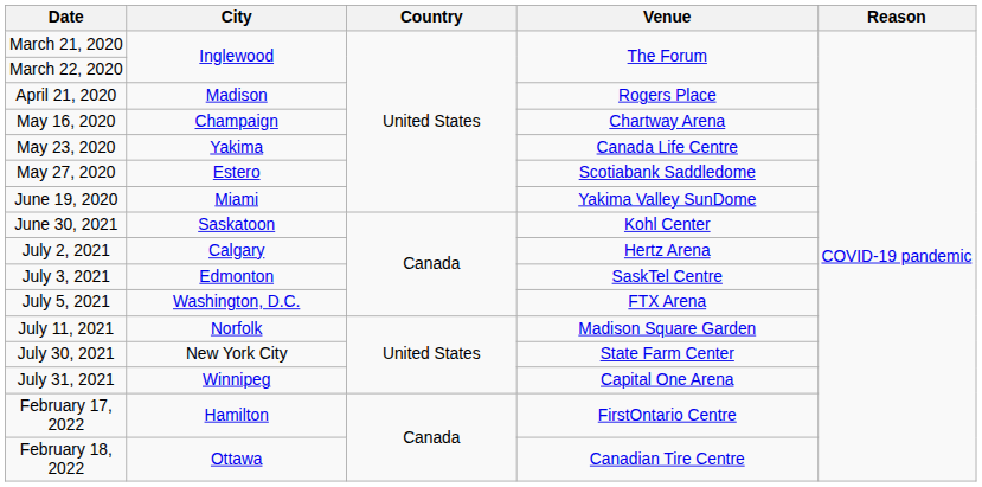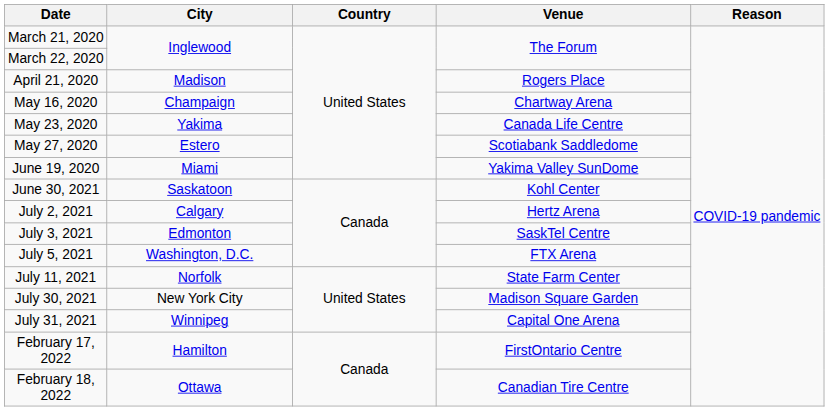 <table class="wikitable plainrowheaders" style="text-align:center;">
 <tr>
 <th scope="col" style="width:7em;">Date</th>
 <th scope="col" style="width:13em;">City</th>
 <th scope="col" style="width:10em;">Country</th>
 <th scope="col" style="width:18em;">Venue</th>
 <th>Reason</th>
 </tr>
 <tr>
 <td>March 21, 2020</td>
 <td rowspan="2"><a href='#'>Inglewood</a></td>
 <td rowspan="7">United States</td>
 <td rowspan="2"><a href='#'>The Forum</a></td>
 <td rowspan="16"><a href='#'>COVID-19 pandemic</a></td>
 </tr>
 <tr>
 <td>March 22, 2020</td>
 </tr>
 <tr>
 <td>April 21, 2020</td>
 <td><a href='#'>Madison</a></td>
 <td><a href='#'>Rogers Place</a></td>
 </tr>
 <tr>
 <td>May 16, 2020</td>
 <td><a href='#'>Champaign</a></td>
 <td><a href='#'>Chartway Arena</a></td>
 </tr>
 <tr>
 <td>May 23, 2020</td>
 <td><a href='#'>Yakima</a></td>
 <td><a href='#'>Canada Life Centre</a></td>
 </tr>
 <tr>
 <td>May 27, 2020</td>
 <td><a href='#'>Estero</a></td>
 <td><a href='#'>Scotiabank Saddledome</a></td>
 </tr>
 <tr>
 <td>June 19, 2020</td>
 <td><a href='#'>Miami</a></td>
 <td><a href='#'>Yakima Valley SunDome</a></td>
 </tr>
 <tr>
 <td>June 30, 2021</td>
 <td><a href='#'>Saskatoon</a></td>
 <td rowspan="4">Canada</td>
 <td><a href='#'>Kohl Center</a></td>
 </tr>
 <tr>
 <td>July 2, 2021</td>
 <td><a href='#'>Calgary</a></td>
 <td><a href='#'>Hertz Arena</a></td>
 </tr>
 <tr>
 <td>July 3, 2021</td>
 <td><a href='#'>Edmonton</a></td>
 <td><a href='#'>SaskTel Centre</a></td>
 </tr>
 <tr>
 <td>July 5, 2021</td>
 <td><a href='#'>Washington, D.C.</a></td>
 <td><a href='#'>FTX Arena</a></td>
 </tr>
 <tr>
 <td>July 11, 2021</td>
 <td><a href='#'>Norfolk</a></td>
 <td rowspan="3">United States</td>
-<td><a href='#'>Madison Square Garden</a></td>
+<td><a href='#'>State Farm Center</a></td>
 </tr>
 <tr>
 <td>July 30, 2021</td>
 <td>New York City</td>
-<td><a href='#'>State Farm Center</a></td>
+<td><a href='#'>Madison Square Garden</a></td>
 </tr>
 <tr>
 <td>July 31, 2021</td>
 <td><a href='#'>Winnipeg</a></td>
 <td><a href='#'>Capital One Arena</a></td>
 </tr>
 <tr>
 <td>February 17, 2022</td>
 <td><a href='#'>Hamilton</a></td>
 <td rowspan="2">Canada</td>
 <td><a href='#'>FirstOntario Centre</a></td>
 </tr>
 <tr>
 <td>February 18, 2022</td>
 <td><a href='#'>Ottawa</a></td>
 <td><a href='#'>Canadian Tire Centre</a></td>
 </tr>
 </table>
